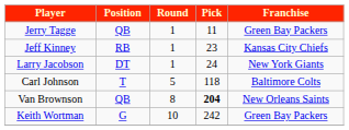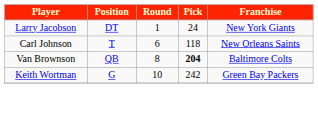 <table class="wikitable" width="80%">
 <tr align="center"  style="background:#FF2400;color:#FFFDD0;">
 <td><strong>Player</strong></td>
 <td><strong>Position</strong></td>
 <td><strong>Round</strong></td>
 <td><strong>Pick</strong></td>
 <td><strong>Franchise</strong></td>
-</tr>
-<tr align="center" bgcolor="">
-<td><a href='#'>Jerry Tagge</a></td>
-<td><a href='#'>QB</a></td>
-<td>1</td>
-<td>11</td>
-<td><a href='#'>Green Bay Packers</a></td>
-</tr>
-<tr align="center" bgcolor="">
-<td><a href='#'>Jeff Kinney</a></td>
-<td><a href='#'>RB</a></td>
-<td>1</td>
-<td>23</td>
-<td><a href='#'>Kansas City Chiefs</a></td>
 </tr>
 <tr align="center" bgcolor="">
 <td><a href='#'>Larry Jacobson</a></td>
 <td><a href='#'>DT</a></td>
 <td>1</td>
 <td>24</td>
 <td><a href='#'>New York Giants</a></td>
 </tr>
 <tr align="center" bgcolor="">
 <td>Carl Johnson</td>
 <td><a href='#'>T</a></td>
-<td>5</td>
+<td>6</td>
 <td>118</td>
-<td><a href='#'>Baltimore Colts</a></td>
+<td><a href='#'>New Orleans Saints</a></td>
 </tr>
 <tr align="center" bgcolor="">
 <td>Van Brownson</td>
 <td><a href='#'>QB</a></td>
 <td>8</td>
 <td><strong>204</strong></td>
-<td><a href='#'>New Orleans Saints</a></td>
+<td><a href='#'>Baltimore Colts</a></td>
 </tr>
 <tr align="center" bgcolor="">
 <td><a href='#'>Keith Wortman</a></td>
 <td><a href='#'>G</a></td>
 <td>10</td>
 <td>242</td>
 <td><a href='#'>Green Bay Packers</a></td>
 </tr>
 <tr align="center" bgcolor="">
 </tr>
 </table>
